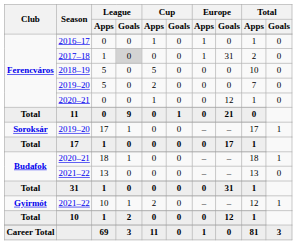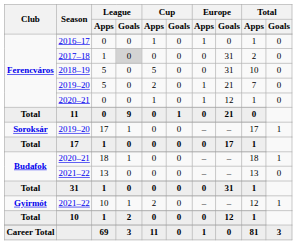 <table class="wikitable" style="font-size:90%; text-align: center;">
 <tr>
 <th rowspan="2">Club</th>
 <th rowspan="2">Season</th>
 <th colspan="2">League</th>
 <th colspan="2">Cup</th>
 <th colspan="2">Europe</th>
 <th colspan="2">Total</th>
 </tr>
 <tr>
 <th>Apps</th>
 <th>Goals</th>
 <th>Apps</th>
 <th>Goals</th>
 <th>Apps</th>
 <th>Goals</th>
 <th>Apps</th>
 <th>Goals</th>
 </tr>
 <tr ||-||-||-|->
 <td rowspan="7" valign="center"><strong><a href='#'>Ferencváros</a></strong></td>
 </tr>
 <tr>
 <td><a href='#'>2016–17</a></td>
 <td>0</td>
 <td>0</td>
 <td>1</td>
 <td>0</td>
 <td>1</td>
 <td>0</td>
 <td>1</td>
 <td>0</td>
 </tr>
 <tr>
 <td><a href='#'>2017–18</a></td>
 <td>1</td>
 <td style="background: lightgrey;">0</td>
 <td>0</td>
 <td>0</td>
-<td>1</td>
+<td>0</td>
 <td>31</td>
 <td>2</td>
 <td>0</td>
 </tr>
 <tr>
 <td><a href='#'>2018–19</a></td>
 <td>5</td>
 <td>0</td>
 <td>5</td>
 <td>0</td>
 <td>0</td>
-<td>0</td>
+<td>31</td>
 <td>10</td>
 <td>0</td>
 </tr>
 <tr>
 <td><a href='#'>2019–20</a></td>
 <td>5</td>
 <td>0</td>
 <td>2</td>
 <td>0</td>
-<td>0</td>
-<td>0</td>
+<td>1</td>
+<td>21</td>
 <td>7</td>
 <td>0</td>
 </tr>
 <tr>
 <td><a href='#'>2020–21</a></td>
 <td>0</td>
 <td>0</td>
 <td>1</td>
 <td>0</td>
-<td>0</td>
+<td>1</td>
 <td>12</td>
 <td>1</td>
 <td>0</td>
 </tr>
 <tr>
 </tr>
 <tr style="font-weight:bold; background-color:#eeeeee;">
 <td>Total</td>
 <td>11</td>
 <td>0</td>
 <td>9</td>
 <td>0</td>
 <td>1</td>
 <td>0</td>
 <td>21</td>
 <td>0</td>
 </tr>
 <tr>
 <td rowspan="3" valign="center"><strong><a href='#'>Soroksár</a></strong></td>
 </tr>
 <tr>
 <td><a href='#'>2019–20</a></td>
 <td>17</td>
 <td>1</td>
 <td>0</td>
 <td>0</td>
 <td>–</td>
 <td>–</td>
 <td>17</td>
 <td>1</td>
 </tr>
 <tr>
 </tr>
 <tr style="font-weight:bold; background-color:#eeeeee;">
 <td>Total</td>
 <td>17</td>
 <td>1</td>
 <td>0</td>
 <td>0</td>
 <td>0</td>
 <td>0</td>
 <td>17</td>
 <td>1</td>
 </tr>
 <tr>
 <td rowspan="4" valign="center"><strong><a href='#'>Budafok</a></strong></td>
 </tr>
 <tr>
 <td><a href='#'>2020–21</a></td>
 <td>18</td>
 <td>1</td>
 <td>0</td>
 <td>0</td>
 <td>–</td>
 <td>–</td>
 <td>18</td>
 <td>1</td>
 </tr>
 <tr>
 <td><a href='#'>2021–22</a></td>
 <td>13</td>
 <td>0</td>
 <td>0</td>
 <td>0</td>
 <td>–</td>
 <td>–</td>
 <td>13</td>
 <td>0</td>
 </tr>
 <tr>
 </tr>
 <tr style="font-weight:bold; background-color:#eeeeee;">
 <td>Total</td>
 <td>31</td>
 <td>1</td>
 <td>0</td>
 <td>0</td>
 <td>0</td>
 <td>0</td>
 <td>31</td>
 <td>1</td>
 </tr>
 <tr>
 <td rowspan="3" valign="center"><strong><a href='#'>Gyirmót</a></strong></td>
 </tr>
 <tr>
 <td><a href='#'>2021–22</a></td>
 <td>10</td>
 <td>1</td>
 <td>2</td>
 <td>0</td>
 <td>–</td>
 <td>–</td>
 <td>12</td>
 <td>1</td>
 </tr>
 <tr>
 </tr>
 <tr style="font-weight:bold; background-color:#eeeeee;">
 <td>Total</td>
 <td>10</td>
 <td>1</td>
 <td>2</td>
 <td>0</td>
 <td>0</td>
 <td>0</td>
 <td>12</td>
 <td>1</td>
 </tr>
 <tr>
 </tr>
 <tr style="font-weight:bold; background-color:#eeeeee;">
 <td rowspan="1" valign="top"><strong>Career Total</strong></td>
 <td></td>
 <td><strong>69</strong></td>
 <td><strong>3</strong></td>
 <td><strong>11</strong></td>
 <td><strong>0</strong></td>
 <td><strong>1</strong></td>
 <td><strong>0</strong></td>
 <td><strong>81</strong></td>
 <td><strong>3</strong></td>
 </tr>
 </table>
